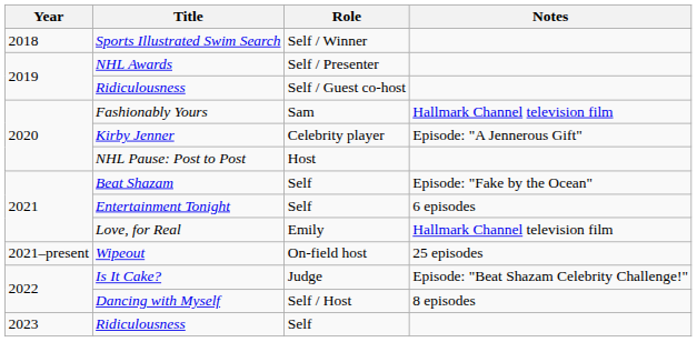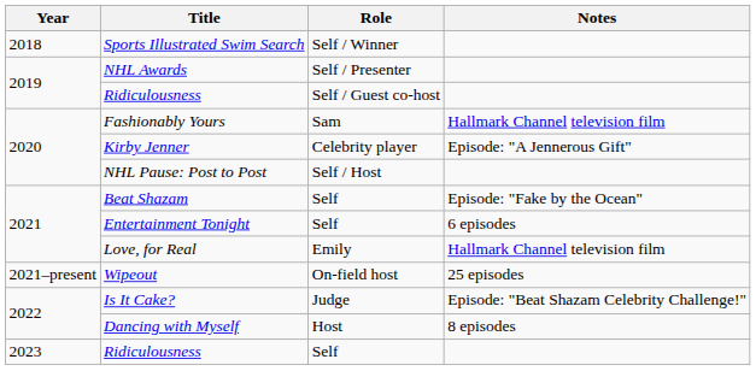 <table class="wikitable sortable">
 <tr>
 <th>Year</th>
 <th>Title</th>
 <th>Role</th>
 <th>Notes</th>
 </tr>
 <tr>
 <td>2018</td>
 <td><em><a href='#'>Sports Illustrated Swim Search</a></em></td>
 <td>Self / Winner</td>
 <td></td>
 </tr>
 <tr>
 <td rowspan="2">2019</td>
 <td><a href='#'><em>NHL Awards</em></a></td>
 <td>Self / Presenter</td>
 <td></td>
 </tr>
 <tr>
 <td><a href='#'><em>Ridiculousness</em></a></td>
 <td>Self / Guest co-host</td>
 <td></td>
 </tr>
 <tr>
 <td rowspan="3">2020</td>
 <td><em>Fashionably Yours</em></td>
 <td>Sam</td>
 <td><a href='#'>Hallmark Channel</a> <a href='#'>television film</a></td>
 </tr>
 <tr>
 <td><em><a href='#'>Kirby Jenner</a></em></td>
 <td>Celebrity player</td>
 <td>Episode: "A Jennerous Gift"</td>
 </tr>
 <tr>
 <td><em>NHL Pause: Post to Post</em></td>
-<td>Host</td>
+<td>Self / Host</td>
 <td></td>
 </tr>
 <tr>
 <td rowspan="3">2021</td>
 <td><em><a href='#'>Beat Shazam</a></em></td>
 <td>Self</td>
 <td>Episode: "Fake by the Ocean"</td>
 </tr>
 <tr>
 <td><em><a href='#'>Entertainment Tonight</a></em></td>
 <td>Self</td>
 <td>6 episodes</td>
 </tr>
 <tr>
 <td><em>Love, for Real</em></td>
 <td>Emily</td>
 <td><a href='#'>Hallmark Channel</a> television film</td>
 </tr>
 <tr>
 <td>2021–present</td>
 <td><a href='#'><em>Wipeout</em></a></td>
 <td>On-field host</td>
 <td>25 episodes</td>
 </tr>
 <tr>
 <td rowspan="2">2022</td>
 <td><em><a href='#'>Is It Cake?</a></em></td>
 <td>Judge</td>
 <td>Episode: "Beat Shazam Celebrity Challenge!"</td>
 </tr>
 <tr>
 <td><em><a href='#'>Dancing with Myself</a></em></td>
-<td>Self / Host</td>
+<td>Host</td>
 <td>8 episodes</td>
 </tr>
 <tr>
 <td>2023</td>
 <td><a href='#'><em>Ridiculousness</em></a></td>
 <td>Self</td>
 <td></td>
 </tr>
 </table>
